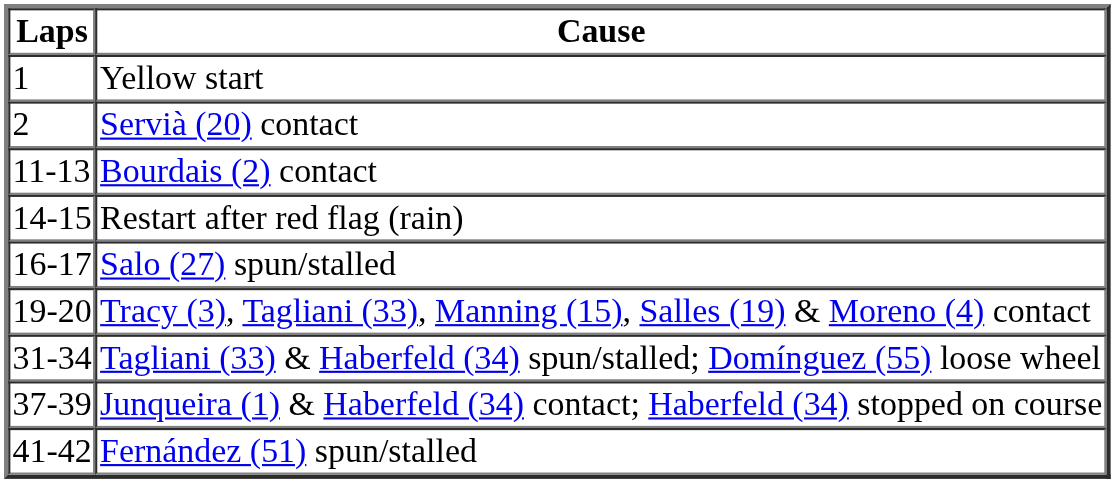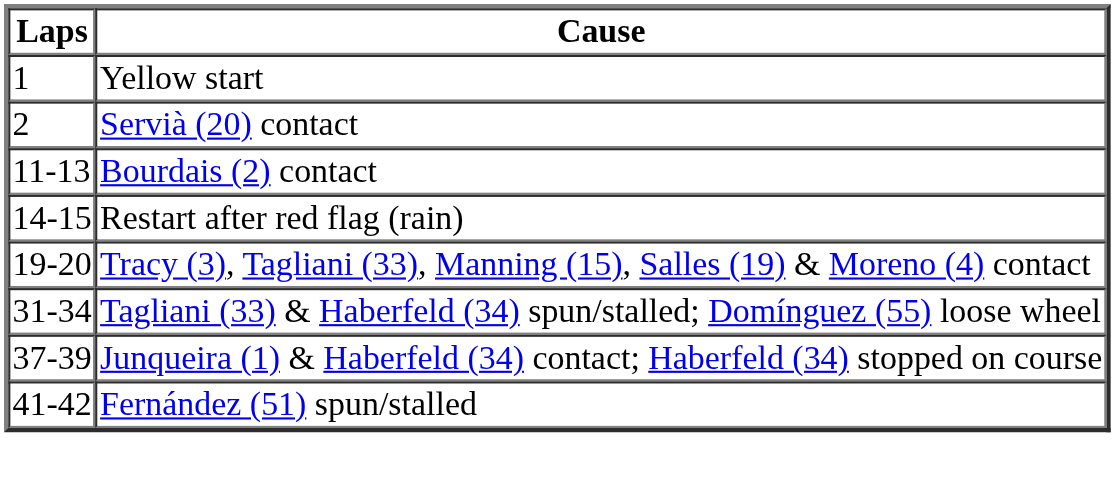 <table border=2 cellspacing=0>
 <tr>
 <th>Laps</th>
 <th>Cause</th>
 </tr>
 <tr>
 <td>1</td>
 <td>Yellow start</td>
 </tr>
 <tr>
 <td>2</td>
 <td><a href='#'>Servià (20)</a> contact</td>
 </tr>
 <tr>
 <td>11-13</td>
 <td><a href='#'>Bourdais (2)</a> contact</td>
 </tr>
 <tr>
 <td>14-15</td>
 <td>Restart after red flag (rain)</td>
 </tr>
 <tr>
-<td>16-17</td>
-<td><a href='#'>Salo (27)</a> spun/stalled</td>
-</tr>
-<tr>
 <td>19-20</td>
 <td><a href='#'>Tracy (3)</a>, <a href='#'>Tagliani (33)</a>, <a href='#'>Manning (15)</a>, <a href='#'>Salles (19)</a> & <a href='#'>Moreno (4)</a> contact</td>
 </tr>
 <tr>
 <td>31-34</td>
 <td><a href='#'>Tagliani (33)</a> & <a href='#'>Haberfeld (34)</a> spun/stalled; <a href='#'>Domínguez (55)</a> loose wheel</td>
 </tr>
 <tr>
 <td>37-39</td>
 <td><a href='#'>Junqueira (1)</a> & <a href='#'>Haberfeld (34)</a> contact; <a href='#'>Haberfeld (34)</a> stopped on course</td>
 </tr>
 <tr>
 <td>41-42</td>
 <td><a href='#'>Fernández (51)</a> spun/stalled</td>
 </tr>
 </table>
